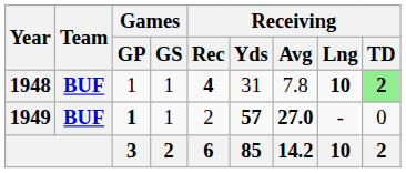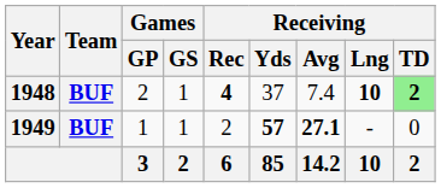 <table class="wikitable" style="text-align:center">
 <tr>
 <th rowspan="2">Year</th>
 <th rowspan="2">Team</th>
 <th colspan="2">Games</th>
 <th colspan="5">Receiving</th>
 </tr>
 <tr>
 <th>GP</th>
 <th>GS</th>
 <th>Rec</th>
 <th>Yds</th>
 <th>Avg</th>
 <th>Lng</th>
 <th>TD</th>
 </tr>
 <tr>
 <th>1948</th>
 <th><a href='#'>BUF</a></th>
-<td>1</td>
+<td>2</td>
 <td>1</td>
 <td><strong>4</strong></td>
-<td>31</td>
-<td>7.8</td>
+<td>37</td>
+<td>7.4</td>
 <td><strong>10</strong></td>
 <td style="background: lightgreen;"><strong>2</strong></td>
 </tr>
 <tr>
 <th>1949</th>
 <th><a href='#'>BUF</a></th>
-<td><strong>1</strong></td>
+<td>1</td>
 <td>1</td>
 <td>2</td>
 <td><strong>57</strong></td>
-<td><strong>27.0</strong></td>
+<td><strong>27.1</strong></td>
 <td>-</td>
 <td>0</td>
 </tr>
 <tr>
 <th colspan="2"></th>
 <th>3</th>
 <th>2</th>
 <th>6</th>
 <th>85</th>
 <th>14.2</th>
 <th>10</th>
 <th>2</th>
 </tr>
 </table>
